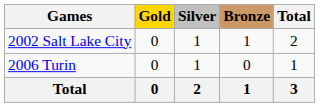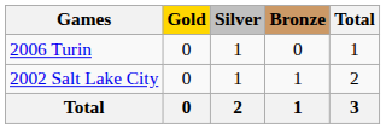 <table class="wikitable sortable" style="text-align:center">
 <tr>
 <th>Games</th>
 <th style="background-color:gold;">Gold</th>
 <th style="background-color:silver;">Silver</th>
 <th style="background-color:#c96;">Bronze</th>
 <th>Total</th>
 </tr>
 <tr>
+<td align=left> <a href='#'>2006 Turin</a></td>
+<td>0</td>
+<td>1</td>
+<td>0</td>
+<td>1</td>
+</tr>
+<tr>
 <td align=left> <a href='#'>2002 Salt Lake City</a></td>
 <td>0</td>
 <td>1</td>
 <td>1</td>
 <td>2</td>
-</tr>
-<tr>
-<td align=left> <a href='#'>2006 Turin</a></td>
-<td>0</td>
-<td>1</td>
-<td>0</td>
-<td>1</td>
 </tr>
 <tr>
 <th>Total</th>
 <th>0</th>
 <th>2</th>
 <th>1</th>
 <th>3</th>
 </tr>
 </table>
